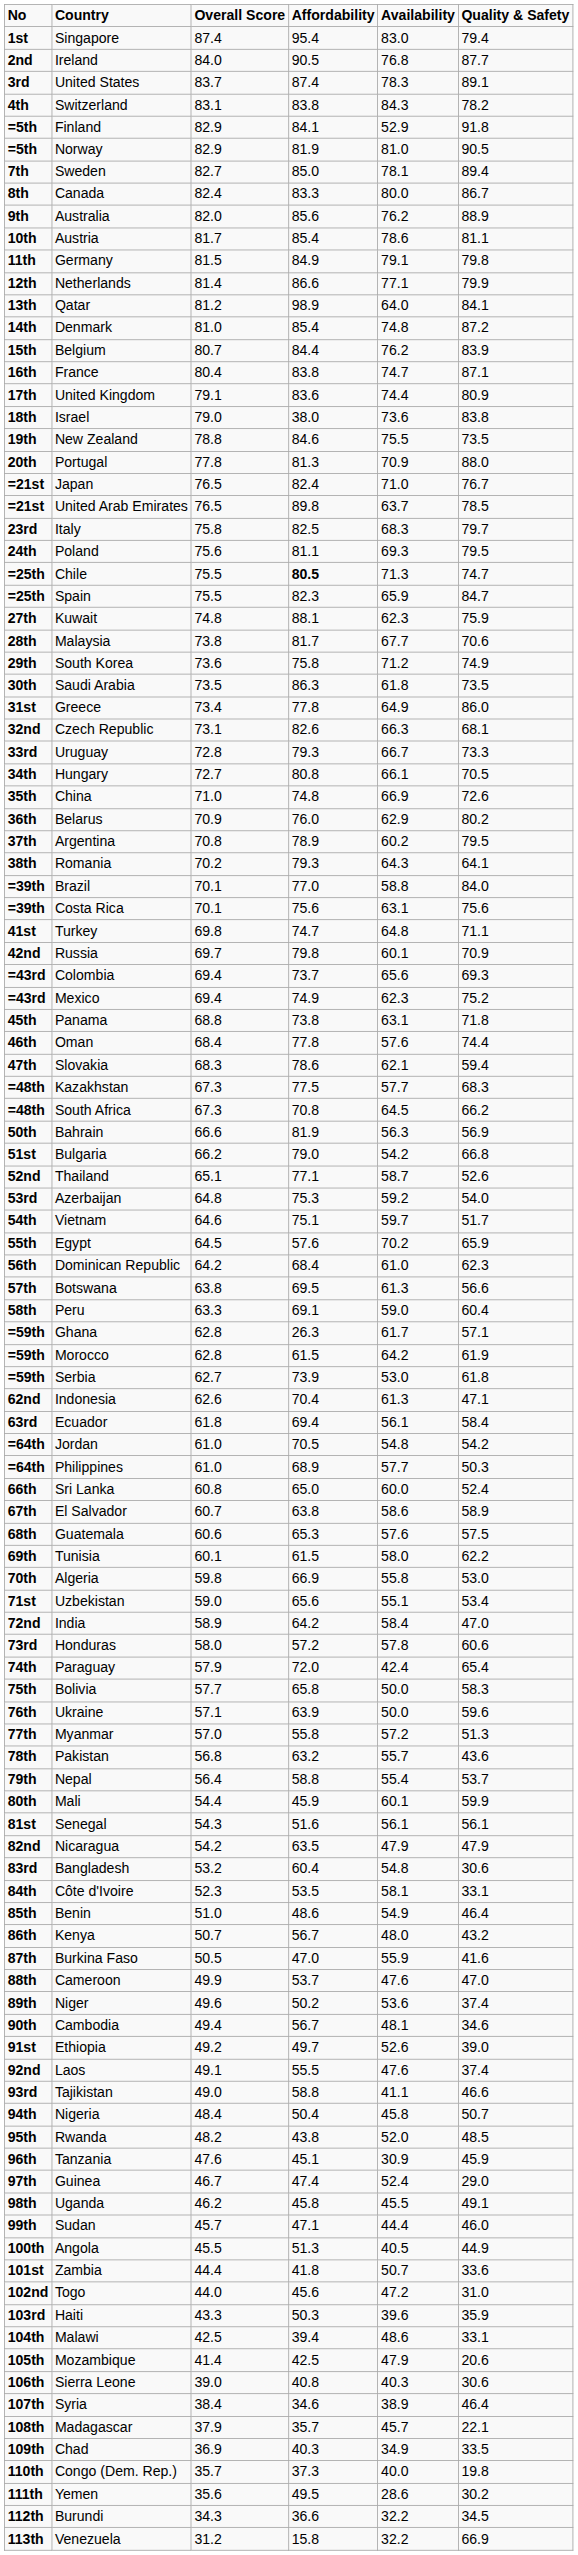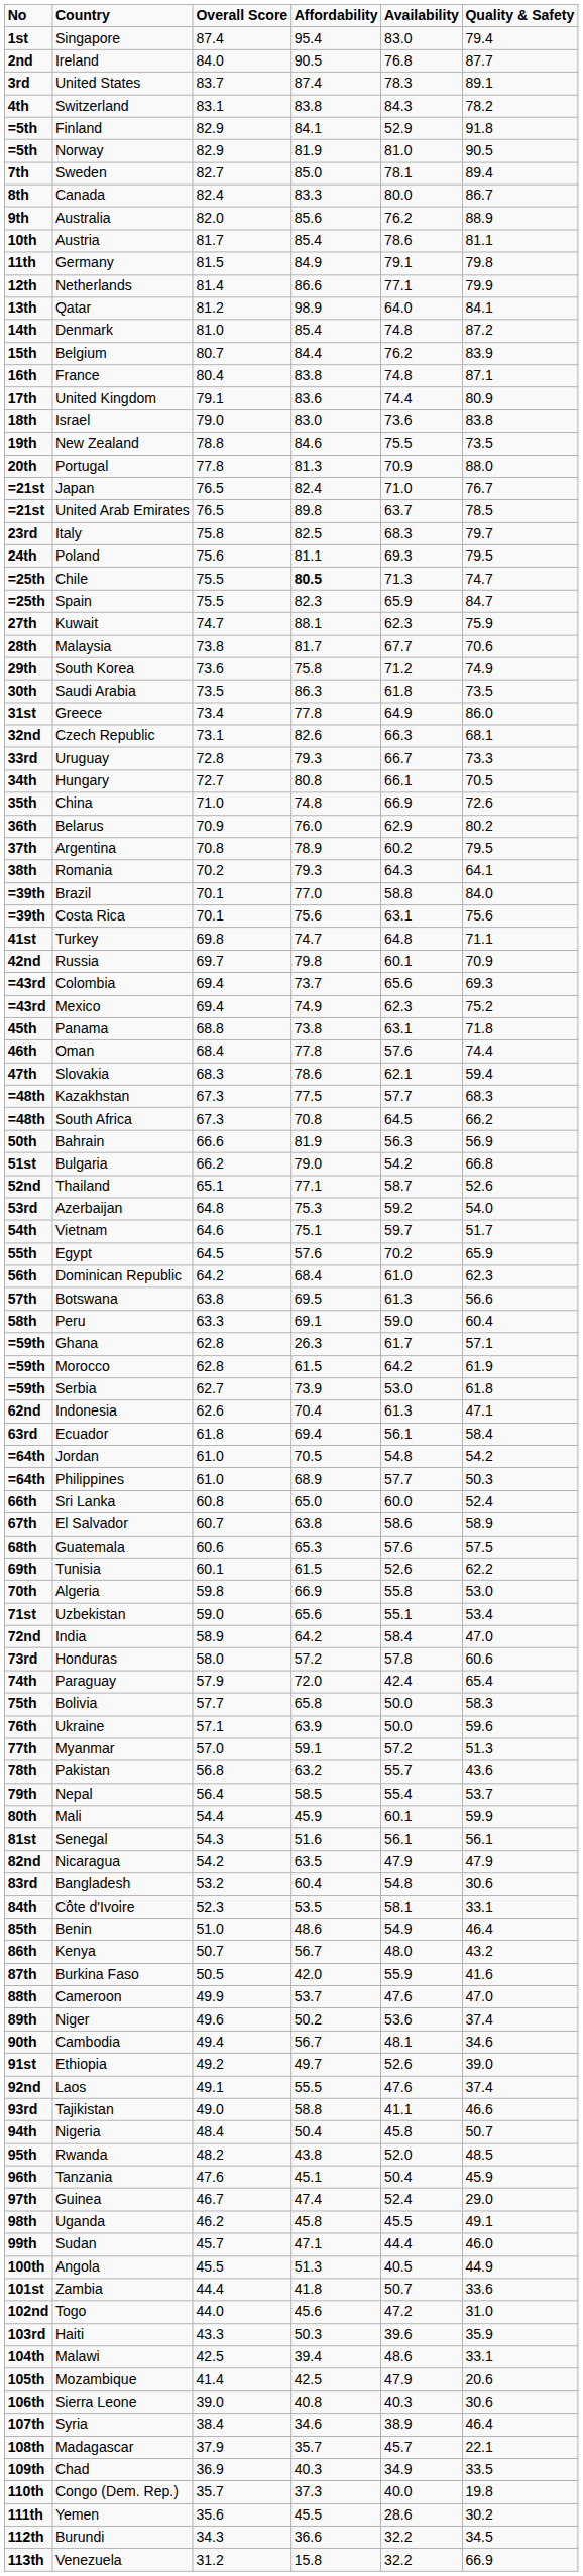 <table class="wikitable">
 <tr>
 <td><strong>No</strong></td>
 <td><strong>Country</strong></td>
 <td><strong>Overall Score</strong></td>
 <td><strong>Affordability</strong></td>
 <td><strong>Availability</strong></td>
 <td><strong>Quality & Safety</strong></td>
 </tr>
 <tr>
 <td><strong>1st</strong></td>
 <td>Singapore</td>
 <td>87.4</td>
 <td>95.4</td>
 <td>83.0</td>
 <td>79.4</td>
 </tr>
 <tr>
 <td><strong>2nd</strong></td>
 <td>Ireland</td>
 <td>84.0</td>
 <td>90.5</td>
 <td>76.8</td>
 <td>87.7</td>
 </tr>
 <tr>
 <td><strong>3rd</strong></td>
 <td>United States</td>
 <td>83.7</td>
 <td>87.4</td>
 <td>78.3</td>
 <td>89.1</td>
 </tr>
 <tr>
 <td><strong>4th</strong></td>
 <td>Switzerland</td>
 <td>83.1</td>
 <td>83.8</td>
 <td>84.3</td>
 <td>78.2</td>
 </tr>
 <tr>
 <td><strong>=5th</strong></td>
 <td>Finland</td>
 <td>82.9</td>
 <td>84.1</td>
 <td>52.9</td>
 <td>91.8</td>
 </tr>
 <tr>
 <td><strong>=5th</strong></td>
 <td>Norway</td>
 <td>82.9</td>
 <td>81.9</td>
 <td>81.0</td>
 <td>90.5</td>
 </tr>
 <tr>
 <td><strong>7th</strong></td>
 <td>Sweden</td>
 <td>82.7</td>
 <td>85.0</td>
 <td>78.1</td>
 <td>89.4</td>
 </tr>
 <tr>
 <td><strong>8th</strong></td>
 <td>Canada</td>
 <td>82.4</td>
 <td>83.3</td>
 <td>80.0</td>
 <td>86.7</td>
 </tr>
 <tr>
 <td><strong>9th</strong></td>
 <td>Australia</td>
 <td>82.0</td>
 <td>85.6</td>
 <td>76.2</td>
 <td>88.9</td>
 </tr>
 <tr>
 <td><strong>10th</strong></td>
 <td>Austria</td>
 <td>81.7</td>
 <td>85.4</td>
 <td>78.6</td>
 <td>81.1</td>
 </tr>
 <tr>
 <td><strong>11th</strong></td>
 <td>Germany</td>
 <td>81.5</td>
 <td>84.9</td>
 <td>79.1</td>
 <td>79.8</td>
 </tr>
 <tr>
 <td><strong>12th</strong></td>
 <td>Netherlands</td>
 <td>81.4</td>
 <td>86.6</td>
 <td>77.1</td>
 <td>79.9</td>
 </tr>
 <tr>
 <td><strong>13th</strong></td>
 <td>Qatar</td>
 <td>81.2</td>
 <td>98.9</td>
 <td>64.0</td>
 <td>84.1</td>
 </tr>
 <tr>
 <td><strong>14th</strong></td>
 <td>Denmark</td>
 <td>81.0</td>
 <td>85.4</td>
 <td>74.8</td>
 <td>87.2</td>
 </tr>
 <tr>
 <td><strong>15th</strong></td>
 <td>Belgium</td>
 <td>80.7</td>
 <td>84.4</td>
 <td>76.2</td>
 <td>83.9</td>
 </tr>
 <tr>
 <td><strong>16th</strong></td>
 <td>France</td>
 <td>80.4</td>
 <td>83.8</td>
-<td>74.7</td>
+<td>74.8</td>
 <td>87.1</td>
 </tr>
 <tr>
 <td><strong>17th</strong></td>
 <td>United Kingdom</td>
 <td>79.1</td>
 <td>83.6</td>
 <td>74.4</td>
 <td>80.9</td>
 </tr>
 <tr>
 <td><strong>18th</strong></td>
 <td>Israel</td>
 <td>79.0</td>
-<td>38.0</td>
+<td>83.0</td>
 <td>73.6</td>
 <td>83.8</td>
 </tr>
 <tr>
 <td><strong>19th</strong></td>
 <td>New Zealand</td>
 <td>78.8</td>
 <td>84.6</td>
 <td>75.5</td>
 <td>73.5</td>
 </tr>
 <tr>
 <td><strong>20th</strong></td>
 <td>Portugal</td>
 <td>77.8</td>
 <td>81.3</td>
 <td>70.9</td>
 <td>88.0</td>
 </tr>
 <tr>
 <td><strong>=21st</strong></td>
 <td>Japan</td>
 <td>76.5</td>
 <td>82.4</td>
 <td>71.0</td>
 <td>76.7</td>
 </tr>
 <tr>
 <td><strong>=21st</strong></td>
 <td>United Arab Emirates</td>
 <td>76.5</td>
 <td>89.8</td>
 <td>63.7</td>
 <td>78.5</td>
 </tr>
 <tr>
 <td><strong>23rd</strong></td>
 <td>Italy</td>
 <td>75.8</td>
 <td>82.5</td>
 <td>68.3</td>
 <td>79.7</td>
 </tr>
 <tr>
 <td><strong>24th</strong></td>
 <td>Poland</td>
 <td>75.6</td>
 <td>81.1</td>
 <td>69.3</td>
 <td>79.5</td>
 </tr>
 <tr>
 <td><strong>=25th</strong></td>
 <td>Chile</td>
 <td>75.5</td>
 <td><strong>80.5</strong></td>
 <td>71.3</td>
 <td>74.7</td>
 </tr>
 <tr>
 <td><strong>=25th</strong></td>
 <td>Spain</td>
 <td>75.5</td>
 <td>82.3</td>
 <td>65.9</td>
 <td>84.7</td>
 </tr>
 <tr>
 <td><strong>27th</strong></td>
 <td>Kuwait</td>
-<td>74.8</td>
+<td>74.7</td>
 <td>88.1</td>
 <td>62.3</td>
 <td>75.9</td>
 </tr>
 <tr>
 <td><strong>28th</strong></td>
 <td>Malaysia</td>
 <td>73.8</td>
 <td>81.7</td>
 <td>67.7</td>
 <td>70.6</td>
 </tr>
 <tr>
 <td><strong>29th</strong></td>
 <td>South Korea</td>
 <td>73.6</td>
 <td>75.8</td>
 <td>71.2</td>
 <td>74.9</td>
 </tr>
 <tr>
 <td><strong>30th</strong></td>
 <td>Saudi Arabia</td>
 <td>73.5</td>
 <td>86.3</td>
 <td>61.8</td>
 <td>73.5</td>
 </tr>
 <tr>
 <td><strong>31st</strong></td>
 <td>Greece</td>
 <td>73.4</td>
 <td>77.8</td>
 <td>64.9</td>
 <td>86.0</td>
 </tr>
 <tr>
 <td><strong>32nd</strong></td>
 <td>Czech Republic</td>
 <td>73.1</td>
 <td>82.6</td>
 <td>66.3</td>
 <td>68.1</td>
 </tr>
 <tr>
 <td><strong>33rd</strong></td>
 <td>Uruguay</td>
 <td>72.8</td>
 <td>79.3</td>
 <td>66.7</td>
 <td>73.3</td>
 </tr>
 <tr>
 <td><strong>34th</strong></td>
 <td>Hungary</td>
 <td>72.7</td>
 <td>80.8</td>
 <td>66.1</td>
 <td>70.5</td>
 </tr>
 <tr>
 <td><strong>35th</strong></td>
 <td>China</td>
 <td>71.0</td>
 <td>74.8</td>
 <td>66.9</td>
 <td>72.6</td>
 </tr>
 <tr>
 <td><strong>36th</strong></td>
 <td>Belarus</td>
 <td>70.9</td>
 <td>76.0</td>
 <td>62.9</td>
 <td>80.2</td>
 </tr>
 <tr>
 <td><strong>37th</strong></td>
 <td>Argentina</td>
 <td>70.8</td>
 <td>78.9</td>
 <td>60.2</td>
 <td>79.5</td>
 </tr>
 <tr>
 <td><strong>38th</strong></td>
 <td>Romania</td>
 <td>70.2</td>
 <td>79.3</td>
 <td>64.3</td>
 <td>64.1</td>
 </tr>
 <tr>
 <td><strong>=39th</strong></td>
 <td>Brazil</td>
 <td>70.1</td>
 <td>77.0</td>
 <td>58.8</td>
 <td>84.0</td>
 </tr>
 <tr>
 <td><strong>=39th</strong></td>
 <td>Costa Rica</td>
 <td>70.1</td>
 <td>75.6</td>
 <td>63.1</td>
 <td>75.6</td>
 </tr>
 <tr>
 <td><strong>41st</strong></td>
 <td>Turkey</td>
 <td>69.8</td>
 <td>74.7</td>
 <td>64.8</td>
 <td>71.1</td>
 </tr>
 <tr>
 <td><strong>42nd</strong></td>
 <td>Russia</td>
 <td>69.7</td>
 <td>79.8</td>
 <td>60.1</td>
 <td>70.9</td>
 </tr>
 <tr>
 <td><strong>=43rd</strong></td>
 <td>Colombia</td>
 <td>69.4</td>
 <td>73.7</td>
 <td>65.6</td>
 <td>69.3</td>
 </tr>
 <tr>
 <td><strong>=43rd</strong></td>
 <td>Mexico</td>
 <td>69.4</td>
 <td>74.9</td>
 <td>62.3</td>
 <td>75.2</td>
 </tr>
 <tr>
 <td><strong>45th</strong></td>
 <td>Panama</td>
 <td>68.8</td>
 <td>73.8</td>
 <td>63.1</td>
 <td>71.8</td>
 </tr>
 <tr>
 <td><strong>46th</strong></td>
 <td>Oman</td>
 <td>68.4</td>
 <td>77.8</td>
 <td>57.6</td>
 <td>74.4</td>
 </tr>
 <tr>
 <td><strong>47th</strong></td>
 <td>Slovakia</td>
 <td>68.3</td>
 <td>78.6</td>
 <td>62.1</td>
 <td>59.4</td>
 </tr>
 <tr>
 <td><strong>=48th</strong></td>
 <td>Kazakhstan</td>
 <td>67.3</td>
 <td>77.5</td>
 <td>57.7</td>
 <td>68.3</td>
 </tr>
 <tr>
 <td><strong>=48th</strong></td>
 <td>South Africa</td>
 <td>67.3</td>
 <td>70.8</td>
 <td>64.5</td>
 <td>66.2</td>
 </tr>
 <tr>
 <td><strong>50th</strong></td>
 <td>Bahrain</td>
 <td>66.6</td>
 <td>81.9</td>
 <td>56.3</td>
 <td>56.9</td>
 </tr>
 <tr>
 <td><strong>51st</strong></td>
 <td>Bulgaria</td>
 <td>66.2</td>
 <td>79.0</td>
 <td>54.2</td>
 <td>66.8</td>
 </tr>
 <tr>
 <td><strong>52nd</strong></td>
 <td>Thailand</td>
 <td>65.1</td>
 <td>77.1</td>
 <td>58.7</td>
 <td>52.6</td>
 </tr>
 <tr>
 <td><strong>53rd</strong></td>
 <td>Azerbaijan</td>
 <td>64.8</td>
 <td>75.3</td>
 <td>59.2</td>
 <td>54.0</td>
 </tr>
 <tr>
 <td><strong>54th</strong></td>
 <td>Vietnam</td>
 <td>64.6</td>
 <td>75.1</td>
 <td>59.7</td>
 <td>51.7</td>
 </tr>
 <tr>
 <td><strong>55th</strong></td>
 <td>Egypt</td>
 <td>64.5</td>
 <td>57.6</td>
 <td>70.2</td>
 <td>65.9</td>
 </tr>
 <tr>
 <td><strong>56th</strong></td>
 <td>Dominican Republic</td>
 <td>64.2</td>
 <td>68.4</td>
 <td>61.0</td>
 <td>62.3</td>
 </tr>
 <tr>
 <td><strong>57th</strong></td>
 <td>Botswana</td>
 <td>63.8</td>
 <td>69.5</td>
 <td>61.3</td>
 <td>56.6</td>
 </tr>
 <tr>
 <td><strong>58th</strong></td>
 <td>Peru</td>
 <td>63.3</td>
 <td>69.1</td>
 <td>59.0</td>
 <td>60.4</td>
 </tr>
 <tr>
 <td><strong>=59th</strong></td>
 <td>Ghana</td>
 <td>62.8</td>
 <td>26.3</td>
 <td>61.7</td>
 <td>57.1</td>
 </tr>
 <tr>
 <td><strong>=59th</strong></td>
 <td>Morocco</td>
 <td>62.8</td>
 <td>61.5</td>
 <td>64.2</td>
 <td>61.9</td>
 </tr>
 <tr>
 <td><strong>=59th</strong></td>
 <td>Serbia</td>
 <td>62.7</td>
 <td>73.9</td>
 <td>53.0</td>
 <td>61.8</td>
 </tr>
 <tr>
 <td><strong>62nd</strong></td>
 <td>Indonesia</td>
 <td>62.6</td>
 <td>70.4</td>
 <td>61.3</td>
 <td>47.1</td>
 </tr>
 <tr>
 <td><strong>63rd</strong></td>
 <td>Ecuador</td>
 <td>61.8</td>
 <td>69.4</td>
 <td>56.1</td>
 <td>58.4</td>
 </tr>
 <tr>
 <td><strong>=64th</strong></td>
 <td>Jordan</td>
 <td>61.0</td>
 <td>70.5</td>
 <td>54.8</td>
 <td>54.2</td>
 </tr>
 <tr>
 <td><strong>=64th</strong></td>
 <td>Philippines</td>
 <td>61.0</td>
 <td>68.9</td>
 <td>57.7</td>
 <td>50.3</td>
 </tr>
 <tr>
 <td><strong>66th</strong></td>
 <td>Sri Lanka</td>
 <td>60.8</td>
 <td>65.0</td>
 <td>60.0</td>
 <td>52.4</td>
 </tr>
 <tr>
 <td><strong>67th</strong></td>
 <td>El Salvador</td>
 <td>60.7</td>
 <td>63.8</td>
 <td>58.6</td>
 <td>58.9</td>
 </tr>
 <tr>
 <td><strong>68th</strong></td>
 <td>Guatemala</td>
 <td>60.6</td>
 <td>65.3</td>
 <td>57.6</td>
 <td>57.5</td>
 </tr>
 <tr>
 <td><strong>69th</strong></td>
 <td>Tunisia</td>
 <td>60.1</td>
 <td>61.5</td>
-<td>58.0</td>
+<td>52.6</td>
 <td>62.2</td>
 </tr>
 <tr>
 <td><strong>70th</strong></td>
 <td>Algeria</td>
 <td>59.8</td>
 <td>66.9</td>
 <td>55.8</td>
 <td>53.0</td>
 </tr>
 <tr>
 <td><strong>71st</strong></td>
 <td>Uzbekistan</td>
 <td>59.0</td>
 <td>65.6</td>
 <td>55.1</td>
 <td>53.4</td>
 </tr>
 <tr>
 <td><strong>72nd</strong></td>
 <td>India</td>
 <td>58.9</td>
 <td>64.2</td>
 <td>58.4</td>
 <td>47.0</td>
 </tr>
 <tr>
 <td><strong>73rd</strong></td>
 <td>Honduras</td>
 <td>58.0</td>
 <td>57.2</td>
 <td>57.8</td>
 <td>60.6</td>
 </tr>
 <tr>
 <td><strong>74th</strong></td>
 <td>Paraguay</td>
 <td>57.9</td>
 <td>72.0</td>
 <td>42.4</td>
 <td>65.4</td>
 </tr>
 <tr>
 <td><strong>75th</strong></td>
 <td>Bolivia</td>
 <td>57.7</td>
 <td>65.8</td>
 <td>50.0</td>
 <td>58.3</td>
 </tr>
 <tr>
 <td><strong>76th</strong></td>
 <td>Ukraine</td>
 <td>57.1</td>
 <td>63.9</td>
 <td>50.0</td>
 <td>59.6</td>
 </tr>
 <tr>
 <td><strong>77th</strong></td>
 <td>Myanmar</td>
 <td>57.0</td>
-<td>55.8</td>
+<td>59.1</td>
 <td>57.2</td>
 <td>51.3</td>
 </tr>
 <tr>
 <td><strong>78th</strong></td>
 <td>Pakistan</td>
 <td>56.8</td>
 <td>63.2</td>
 <td>55.7</td>
 <td>43.6</td>
 </tr>
 <tr>
 <td><strong>79th</strong></td>
 <td>Nepal</td>
 <td>56.4</td>
-<td>58.8</td>
+<td>58.5</td>
 <td>55.4</td>
 <td>53.7</td>
 </tr>
 <tr>
 <td><strong>80th</strong></td>
 <td>Mali</td>
 <td>54.4</td>
 <td>45.9</td>
 <td>60.1</td>
 <td>59.9</td>
 </tr>
 <tr>
 <td><strong>81st</strong></td>
 <td>Senegal</td>
 <td>54.3</td>
 <td>51.6</td>
 <td>56.1</td>
 <td>56.1</td>
 </tr>
 <tr>
 <td><strong>82nd</strong></td>
 <td>Nicaragua</td>
 <td>54.2</td>
 <td>63.5</td>
 <td>47.9</td>
 <td>47.9</td>
 </tr>
 <tr>
 <td><strong>83rd</strong></td>
 <td>Bangladesh</td>
 <td>53.2</td>
 <td>60.4</td>
 <td>54.8</td>
 <td>30.6</td>
 </tr>
 <tr>
 <td><strong>84th</strong></td>
 <td>Côte d'Ivoire</td>
 <td>52.3</td>
 <td>53.5</td>
 <td>58.1</td>
 <td>33.1</td>
 </tr>
 <tr>
 <td><strong>85th</strong></td>
 <td>Benin</td>
 <td>51.0</td>
 <td>48.6</td>
 <td>54.9</td>
 <td>46.4</td>
 </tr>
 <tr>
 <td><strong>86th</strong></td>
 <td>Kenya</td>
 <td>50.7</td>
 <td>56.7</td>
 <td>48.0</td>
 <td>43.2</td>
 </tr>
 <tr>
 <td><strong>87th</strong></td>
 <td>Burkina Faso</td>
 <td>50.5</td>
-<td>47.0</td>
+<td>42.0</td>
 <td>55.9</td>
 <td>41.6</td>
 </tr>
 <tr>
 <td><strong>88th</strong></td>
 <td>Cameroon</td>
 <td>49.9</td>
 <td>53.7</td>
 <td>47.6</td>
 <td>47.0</td>
 </tr>
 <tr>
 <td><strong>89th</strong></td>
 <td>Niger</td>
 <td>49.6</td>
 <td>50.2</td>
 <td>53.6</td>
 <td>37.4</td>
 </tr>
 <tr>
 <td><strong>90th</strong></td>
 <td>Cambodia</td>
 <td>49.4</td>
 <td>56.7</td>
 <td>48.1</td>
 <td>34.6</td>
 </tr>
 <tr>
 <td><strong>91st</strong></td>
 <td>Ethiopia</td>
 <td>49.2</td>
 <td>49.7</td>
 <td>52.6</td>
 <td>39.0</td>
 </tr>
 <tr>
 <td><strong>92nd</strong></td>
 <td>Laos</td>
 <td>49.1</td>
 <td>55.5</td>
 <td>47.6</td>
 <td>37.4</td>
 </tr>
 <tr>
 <td><strong>93rd</strong></td>
 <td>Tajikistan</td>
 <td>49.0</td>
 <td>58.8</td>
 <td>41.1</td>
 <td>46.6</td>
 </tr>
 <tr>
 <td><strong>94th</strong></td>
 <td>Nigeria</td>
 <td>48.4</td>
 <td>50.4</td>
 <td>45.8</td>
 <td>50.7</td>
 </tr>
 <tr>
 <td><strong>95th</strong></td>
 <td>Rwanda</td>
 <td>48.2</td>
 <td>43.8</td>
 <td>52.0</td>
 <td>48.5</td>
 </tr>
 <tr>
 <td><strong>96th</strong></td>
 <td>Tanzania</td>
 <td>47.6</td>
 <td>45.1</td>
-<td>30.9</td>
+<td>50.4</td>
 <td>45.9</td>
 </tr>
 <tr>
 <td><strong>97th</strong></td>
 <td>Guinea</td>
 <td>46.7</td>
 <td>47.4</td>
 <td>52.4</td>
 <td>29.0</td>
 </tr>
 <tr>
 <td><strong>98th</strong></td>
 <td>Uganda</td>
 <td>46.2</td>
 <td>45.8</td>
 <td>45.5</td>
 <td>49.1</td>
 </tr>
 <tr>
 <td><strong>99th</strong></td>
 <td>Sudan</td>
 <td>45.7</td>
 <td>47.1</td>
 <td>44.4</td>
 <td>46.0</td>
 </tr>
 <tr>
 <td><strong>100th</strong></td>
 <td>Angola</td>
 <td>45.5</td>
 <td>51.3</td>
 <td>40.5</td>
 <td>44.9</td>
 </tr>
 <tr>
 <td><strong>101st</strong></td>
 <td>Zambia</td>
 <td>44.4</td>
 <td>41.8</td>
 <td>50.7</td>
 <td>33.6</td>
 </tr>
 <tr>
 <td><strong>102nd</strong></td>
 <td>Togo</td>
 <td>44.0</td>
 <td>45.6</td>
 <td>47.2</td>
 <td>31.0</td>
 </tr>
 <tr>
 <td><strong>103rd</strong></td>
 <td>Haiti</td>
 <td>43.3</td>
 <td>50.3</td>
 <td>39.6</td>
 <td>35.9</td>
 </tr>
 <tr>
 <td><strong>104th</strong></td>
 <td>Malawi</td>
 <td>42.5</td>
 <td>39.4</td>
 <td>48.6</td>
 <td>33.1</td>
 </tr>
 <tr>
 <td><strong>105th</strong></td>
 <td>Mozambique</td>
 <td>41.4</td>
 <td>42.5</td>
 <td>47.9</td>
 <td>20.6</td>
 </tr>
 <tr>
 <td><strong>106th</strong></td>
 <td>Sierra Leone</td>
 <td>39.0</td>
 <td>40.8</td>
 <td>40.3</td>
 <td>30.6</td>
 </tr>
 <tr>
 <td><strong>107th</strong></td>
 <td>Syria</td>
 <td>38.4</td>
 <td>34.6</td>
 <td>38.9</td>
 <td>46.4</td>
 </tr>
 <tr>
 <td><strong>108th</strong></td>
 <td>Madagascar</td>
 <td>37.9</td>
 <td>35.7</td>
 <td>45.7</td>
 <td>22.1</td>
 </tr>
 <tr>
 <td><strong>109th</strong></td>
 <td>Chad</td>
 <td>36.9</td>
 <td>40.3</td>
 <td>34.9</td>
 <td>33.5</td>
 </tr>
 <tr>
 <td><strong>110th</strong></td>
 <td>Congo (Dem. Rep.)</td>
 <td>35.7</td>
 <td>37.3</td>
 <td>40.0</td>
 <td>19.8</td>
 </tr>
 <tr>
 <td><strong>111th</strong></td>
 <td>Yemen</td>
 <td>35.6</td>
-<td>49.5</td>
+<td>45.5</td>
 <td>28.6</td>
 <td>30.2</td>
 </tr>
 <tr>
 <td><strong>112th</strong></td>
 <td>Burundi</td>
 <td>34.3</td>
 <td>36.6</td>
 <td>32.2</td>
 <td>34.5</td>
 </tr>
 <tr>
 <td><strong>113th</strong></td>
 <td>Venezuela</td>
 <td>31.2</td>
 <td>15.8</td>
 <td>32.2</td>
 <td>66.9</td>
 </tr>
 </table>
